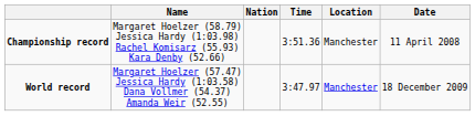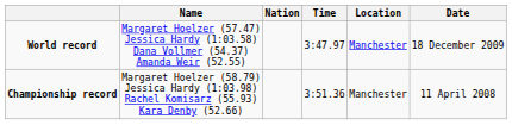 <table class=wikitable style=text-align:center>
 <tr>
 <th></th>
 <th>Name</th>
 <th>Nation</th>
 <th>Time</th>
 <th>Location</th>
 <th>Date</th>
 </tr>
 <tr>
+<td><strong>World record</strong></td>
+<td><a href='#'>Margaret Hoelzer</a> (57.47)<br><a href='#'>Jessica Hardy</a> (1:03.58)<br><a href='#'>Dana Vollmer</a> (54.37)<br><a href='#'>Amanda Weir</a> (52.55)</td>
+<td></td>
+<td align=left>3:47.97</td>
+<td><a href='#'>Manchester</a></td>
+<td>18 December 2009</td>
+</tr>
+<tr>
 <td><strong>Championship record</strong></td>
 <td>Margaret Hoelzer (58.79)<br>Jessica Hardy (1:03.98)<br><a href='#'>Rachel Komisarz</a> (55.93)<br><a href='#'>Kara Denby</a> (52.66)</td>
 <td></td>
 <td align=left>3:51.36</td>
 <td>Manchester</td>
 <td>11 April 2008</td>
 </tr>
-<tr>
-<td><strong>World record</strong></td>
-<td><a href='#'>Margaret Hoelzer</a> (57.47)<br><a href='#'>Jessica Hardy</a> (1:03.58)<br><a href='#'>Dana Vollmer</a> (54.37)<br><a href='#'>Amanda Weir</a> (52.55)</td>
-<td></td>
-<td align=left>3:47.97</td>
-<td><a href='#'>Manchester</a></td>
-<td>18 December 2009</td>
-</tr>
 </table>
